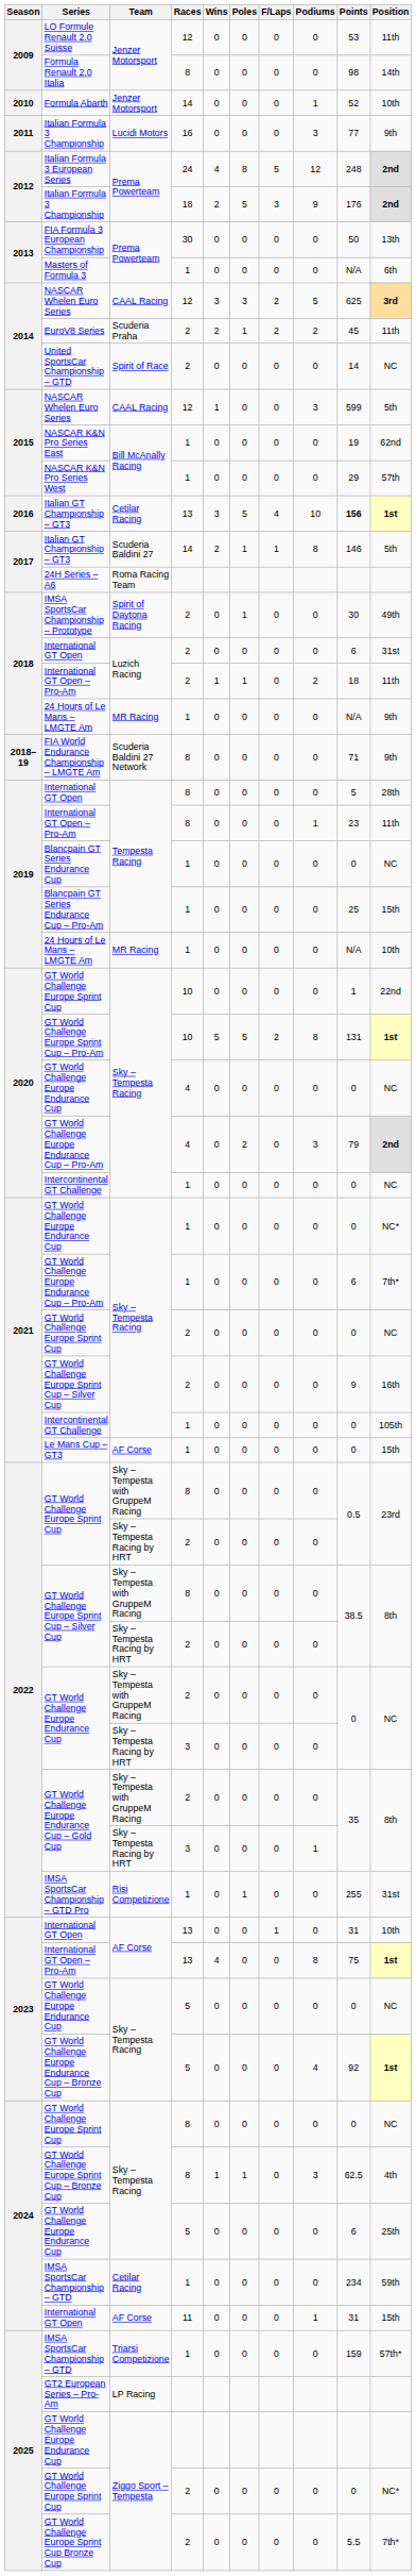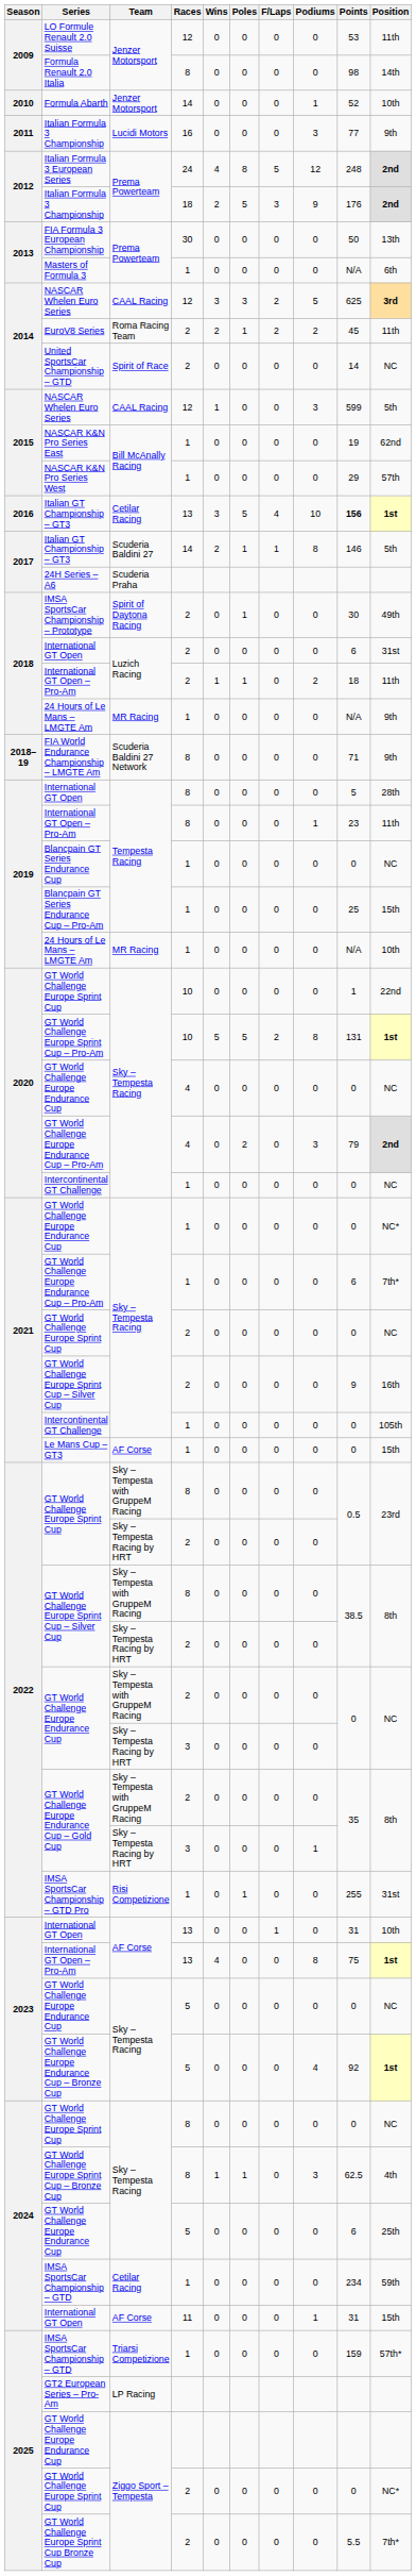 <table class="wikitable" style="font-size: 90%; text-align:center">
 <tr>
 <th>Season</th>
 <th>Series</th>
 <th>Team</th>
 <th>Races</th>
 <th>Wins</th>
 <th>Poles</th>
 <th>F/Laps</th>
 <th>Podiums</th>
 <th>Points</th>
 <th>Position</th>
 </tr>
 <tr>
 <th rowspan=2>2009</th>
 <td align=left><a href='#'>LO Formule Renault 2.0 Suisse</a></td>
 <td rowspan=2 align=left><a href='#'>Jenzer Motorsport</a></td>
 <td>12</td>
 <td>0</td>
 <td>0</td>
 <td>0</td>
 <td>0</td>
 <td>53</td>
 <td>11th</td>
 </tr>
 <tr>
 <td align=left><a href='#'>Formula Renault 2.0 Italia</a></td>
 <td>8</td>
 <td>0</td>
 <td>0</td>
 <td>0</td>
 <td>0</td>
 <td>98</td>
 <td>14th</td>
 </tr>
 <tr>
 <th>2010</th>
 <td align=left><a href='#'>Formula Abarth</a></td>
 <td align=left><a href='#'>Jenzer Motorsport</a></td>
 <td>14</td>
 <td>0</td>
 <td>0</td>
 <td>0</td>
 <td>1</td>
 <td>52</td>
 <td>10th</td>
 </tr>
 <tr>
 <th>2011</th>
 <td align=left><a href='#'>Italian Formula 3 Championship</a></td>
 <td align=left><a href='#'>Lucidi Motors</a></td>
 <td>16</td>
 <td>0</td>
 <td>0</td>
 <td>0</td>
 <td>3</td>
 <td>77</td>
 <td>9th</td>
 </tr>
 <tr>
 <th rowspan=2>2012</th>
 <td align=left><a href='#'>Italian Formula 3 European Series</a></td>
 <td rowspan=2 align=left><a href='#'>Prema Powerteam</a></td>
 <td>24</td>
 <td>4</td>
 <td>8</td>
 <td>5</td>
 <td>12</td>
 <td>248</td>
 <td style="background:#dfdfdf;"><strong>2nd</strong></td>
 </tr>
 <tr>
 <td align=left><a href='#'>Italian Formula 3 Championship</a></td>
 <td>18</td>
 <td>2</td>
 <td>5</td>
 <td>3</td>
 <td>9</td>
 <td>176</td>
 <td style="background:#DFDFDF;"><strong>2nd</strong></td>
 </tr>
 <tr>
 <th rowspan="2">2013</th>
 <td align=left><a href='#'>FIA Formula 3 European Championship</a></td>
 <td rowspan="2" align="left"><a href='#'>Prema Powerteam</a></td>
 <td>30</td>
 <td>0</td>
 <td>0</td>
 <td>0</td>
 <td>0</td>
 <td>50</td>
 <td>13th</td>
 </tr>
 <tr>
 <td align=left><a href='#'>Masters of Formula 3</a></td>
 <td>1</td>
 <td>0</td>
 <td>0</td>
 <td>0</td>
 <td>0</td>
 <td>N/A</td>
 <td>6th</td>
 </tr>
 <tr>
 <th rowspan=3>2014</th>
 <td align=left><a href='#'>NASCAR Whelen Euro Series</a></td>
 <td align=left><a href='#'>CAAL Racing</a></td>
 <td>12</td>
 <td>3</td>
 <td>3</td>
 <td>2</td>
 <td>5</td>
 <td>625</td>
 <td style="background:#FFDF9F;"><strong>3rd</strong></td>
 </tr>
 <tr>
 <td align=left><a href='#'>EuroV8 Series</a></td>
-<td align=left>Scuderia Praha</td>
+<td align=left>Roma Racing Team</td>
 <td>2</td>
 <td>2</td>
 <td>1</td>
 <td>2</td>
 <td>2</td>
 <td>45</td>
 <td>11th</td>
 </tr>
 <tr>
 <td align=left><a href='#'>United SportsCar Championship – GTD</a></td>
 <td align=left><a href='#'>Spirit of Race</a></td>
 <td>2</td>
 <td>0</td>
 <td>0</td>
 <td>0</td>
 <td>0</td>
 <td>14</td>
 <td>NC</td>
 </tr>
 <tr>
 <th rowspan=3>2015</th>
 <td align=left><a href='#'>NASCAR Whelen Euro Series</a></td>
 <td align=left><a href='#'>CAAL Racing</a></td>
 <td>12</td>
 <td>1</td>
 <td>0</td>
 <td>0</td>
 <td>3</td>
 <td>599</td>
 <td>5th</td>
 </tr>
 <tr>
 <td align=left><a href='#'>NASCAR K&N Pro Series East</a></td>
 <td align=left rowspan=2><a href='#'>Bill McAnally Racing</a></td>
 <td>1</td>
 <td>0</td>
 <td>0</td>
 <td>0</td>
 <td>0</td>
 <td>19</td>
 <td>62nd</td>
 </tr>
 <tr>
 <td align=left><a href='#'>NASCAR K&N Pro Series West</a></td>
 <td>1</td>
 <td>0</td>
 <td>0</td>
 <td>0</td>
 <td>0</td>
 <td>29</td>
 <td>57th</td>
 </tr>
 <tr>
 <th>2016</th>
 <td align=left><a href='#'>Italian GT Championship – GT3</a></td>
 <td align="left"><a href='#'>Cetilar Racing</a></td>
 <td>13</td>
 <td>3</td>
 <td>5</td>
 <td>4</td>
 <td>10</td>
 <td><strong>156</strong></td>
 <td style="background:#FFFFBF;"><strong>1st</strong></td>
 </tr>
 <tr>
 <th rowspan="2">2017</th>
 <td align=left><a href='#'>Italian GT Championship – GT3</a></td>
 <td align=left>Scuderia Baldini 27</td>
 <td>14</td>
 <td>2</td>
 <td>1</td>
 <td>1</td>
 <td>8</td>
 <td>146</td>
 <td>5th</td>
 </tr>
 <tr>
 <td align=left><a href='#'>24H Series – A6</a></td>
-<td align=left>Roma Racing Team</td>
+<td align=left>Scuderia Praha</td>
 <td></td>
 <td></td>
 <td></td>
 <td></td>
 <td></td>
 <td></td>
 <td></td>
 </tr>
 <tr>
 <th rowspan=4>2018</th>
 <td align=left><a href='#'>IMSA SportsCar Championship – Prototype</a></td>
 <td align=left><a href='#'>Spirit of Daytona Racing</a></td>
 <td>2</td>
 <td>0</td>
 <td>1</td>
 <td>0</td>
 <td>0</td>
 <td>30</td>
 <td>49th</td>
 </tr>
 <tr>
 <td align=left><a href='#'>International GT Open</a></td>
 <td align=left rowspan=2>Luzich Racing</td>
 <td>2</td>
 <td>0</td>
 <td>0</td>
 <td>0</td>
 <td>0</td>
 <td>6</td>
 <td>31st</td>
 </tr>
 <tr>
 <td align=left><a href='#'>International GT Open – Pro-Am</a></td>
 <td>2</td>
 <td>1</td>
 <td>1</td>
 <td>0</td>
 <td>2</td>
 <td>18</td>
 <td>11th</td>
 </tr>
 <tr>
 <td align=left><a href='#'>24 Hours of Le Mans – LMGTE Am</a></td>
 <td align=left><a href='#'>MR Racing</a></td>
 <td>1</td>
 <td>0</td>
 <td>0</td>
 <td>0</td>
 <td>0</td>
 <td>N/A</td>
 <td>9th</td>
 </tr>
 <tr>
 <th>2018–19</th>
 <td align=left><a href='#'>FIA World Endurance Championship – LMGTE Am</a></td>
 <td align=left>Scuderia Baldini 27 Network</td>
 <td>8</td>
 <td>0</td>
 <td>0</td>
 <td>0</td>
 <td>0</td>
 <td>71</td>
 <td>9th</td>
 </tr>
 <tr>
 <th rowspan=5>2019</th>
 <td align=left><a href='#'>International GT Open</a></td>
 <td align=left rowspan=4><a href='#'>Tempesta Racing</a></td>
 <td>8</td>
 <td>0</td>
 <td>0</td>
 <td>0</td>
 <td>0</td>
 <td>5</td>
 <td>28th</td>
 </tr>
 <tr>
 <td align=left><a href='#'>International GT Open – Pro-Am</a></td>
 <td>8</td>
 <td>0</td>
 <td>0</td>
 <td>0</td>
 <td>1</td>
 <td>23</td>
 <td>11th</td>
 </tr>
 <tr>
 <td align=left><a href='#'>Blancpain GT Series Endurance Cup</a></td>
 <td>1</td>
 <td>0</td>
 <td>0</td>
 <td>0</td>
 <td>0</td>
 <td>0</td>
 <td>NC</td>
 </tr>
 <tr>
 <td align=left><a href='#'>Blancpain GT Series Endurance Cup – Pro-Am</a></td>
 <td>1</td>
 <td>0</td>
 <td>0</td>
 <td>0</td>
 <td>0</td>
 <td>25</td>
 <td>15th</td>
 </tr>
 <tr>
 <td align=left><a href='#'>24 Hours of Le Mans – LMGTE Am</a></td>
 <td align=left><a href='#'>MR Racing</a></td>
 <td>1</td>
 <td>0</td>
 <td>0</td>
 <td>0</td>
 <td>0</td>
 <td>N/A</td>
 <td>10th</td>
 </tr>
 <tr>
 <th rowspan=5>2020</th>
 <td align=left><a href='#'>GT World Challenge Europe Sprint Cup</a></td>
 <td rowspan="5" align="left"><a href='#'>Sky – Tempesta Racing</a></td>
 <td>10</td>
 <td>0</td>
 <td>0</td>
 <td>0</td>
 <td>0</td>
 <td>1</td>
 <td>22nd</td>
 </tr>
 <tr>
 <td align=left><a href='#'>GT World Challenge Europe Sprint Cup – Pro-Am</a></td>
 <td>10</td>
 <td>5</td>
 <td>5</td>
 <td>2</td>
 <td>8</td>
 <td>131</td>
 <td style="background:#FFFFBF;"><strong>1st</strong></td>
 </tr>
 <tr>
 <td align=left><a href='#'>GT World Challenge Europe Endurance Cup</a></td>
 <td>4</td>
 <td>0</td>
 <td>0</td>
 <td>0</td>
 <td>0</td>
 <td>0</td>
 <td>NC</td>
 </tr>
 <tr>
 <td align=left><a href='#'>GT World Challenge Europe Endurance Cup – Pro-Am</a></td>
 <td>4</td>
 <td>0</td>
 <td>2</td>
 <td>0</td>
 <td>3</td>
 <td>79</td>
 <td style="background:#DFDFDF;"><strong>2nd</strong></td>
 </tr>
 <tr>
 <td align=left><a href='#'>Intercontinental GT Challenge</a></td>
 <td>1</td>
 <td>0</td>
 <td>0</td>
 <td>0</td>
 <td>0</td>
 <td>0</td>
 <td>NC</td>
 </tr>
 <tr>
 <th rowspan="6">2021</th>
 <td align=left><a href='#'>GT World Challenge Europe Endurance Cup</a></td>
 <td rowspan="5" align="left"><a href='#'>Sky – Tempesta Racing</a></td>
 <td>1</td>
 <td>0</td>
 <td>0</td>
 <td>0</td>
 <td>0</td>
 <td>0</td>
 <td>NC*</td>
 </tr>
 <tr>
 <td align=left><a href='#'>GT World Challenge Europe Endurance Cup – Pro-Am</a></td>
 <td>1</td>
 <td>0</td>
 <td>0</td>
 <td>0</td>
 <td>0</td>
 <td>6</td>
 <td>7th*</td>
 </tr>
 <tr>
 <td align=left><a href='#'>GT World Challenge Europe Sprint Cup</a></td>
 <td>2</td>
 <td>0</td>
 <td>0</td>
 <td>0</td>
 <td>0</td>
 <td>0</td>
 <td>NC</td>
 </tr>
 <tr>
 <td align=left><a href='#'>GT World Challenge Europe Sprint Cup – Silver Cup</a></td>
 <td>2</td>
 <td>0</td>
 <td>0</td>
 <td>0</td>
 <td>0</td>
 <td>9</td>
 <td>16th</td>
 </tr>
 <tr>
 <td align=left><a href='#'>Intercontinental GT Challenge</a></td>
 <td>1</td>
 <td>0</td>
 <td>0</td>
 <td>0</td>
 <td>0</td>
 <td>0</td>
 <td>105th</td>
 </tr>
 <tr>
 <td align=left><a href='#'>Le Mans Cup – GT3</a></td>
 <td align=left><a href='#'>AF Corse</a></td>
 <td>1</td>
 <td>0</td>
 <td>0</td>
 <td>0</td>
 <td>0</td>
 <td>0</td>
 <td>15th</td>
 </tr>
 <tr>
 <th rowspan=9>2022</th>
 <td rowspan="2" align="left"><a href='#'>GT World Challenge Europe Sprint Cup</a></td>
 <td align="left">Sky – Tempesta with GruppeM Racing</td>
 <td>8</td>
 <td>0</td>
 <td>0</td>
 <td>0</td>
 <td>0</td>
 <td rowspan="2">0.5</td>
 <td rowspan="2">23rd</td>
 </tr>
 <tr>
 <td align=left>Sky – Tempesta Racing by HRT</td>
 <td>2</td>
 <td>0</td>
 <td>0</td>
 <td>0</td>
 <td>0</td>
 </tr>
 <tr>
 <td align="left" rowspan=2><a href='#'>GT World Challenge Europe Sprint Cup – Silver Cup</a></td>
 <td align=left>Sky – Tempesta with GruppeM Racing</td>
 <td>8</td>
 <td>0</td>
 <td>0</td>
 <td>0</td>
 <td>0</td>
 <td rowspan=2>38.5</td>
 <td rowspan=2>8th</td>
 </tr>
 <tr>
 <td align=left>Sky – Tempesta Racing by HRT</td>
 <td>2</td>
 <td>0</td>
 <td>0</td>
 <td>0</td>
 <td>0</td>
 </tr>
 <tr>
 <td rowspan="2" align="left"><a href='#'>GT World Challenge Europe Endurance Cup</a></td>
 <td align=left>Sky – Tempesta with GruppeM Racing</td>
 <td>2</td>
 <td>0</td>
 <td>0</td>
 <td>0</td>
 <td>0</td>
 <td rowspan="2">0</td>
 <td rowspan="2">NC</td>
 </tr>
 <tr>
 <td align=left>Sky – Tempesta Racing by HRT</td>
 <td>3</td>
 <td>0</td>
 <td>0</td>
 <td>0</td>
 <td>0</td>
 </tr>
 <tr>
 <td rowspan="2" align="left"><a href='#'>GT World Challenge Europe Endurance Cup – Gold Cup</a></td>
 <td align=left>Sky – Tempesta with GruppeM Racing</td>
 <td>2</td>
 <td>0</td>
 <td>0</td>
 <td>0</td>
 <td>0</td>
 <td rowspan="2">35</td>
 <td rowspan="2">8th</td>
 </tr>
 <tr>
 <td align=left>Sky – Tempesta Racing by HRT</td>
 <td>3</td>
 <td>0</td>
 <td>0</td>
 <td>0</td>
 <td>1</td>
 </tr>
 <tr>
 <td align=left><a href='#'>IMSA SportsCar Championship – GTD Pro</a></td>
 <td align=left><a href='#'>Risi Competizione</a></td>
 <td>1</td>
 <td>0</td>
 <td>1</td>
 <td>0</td>
 <td>0</td>
 <td>255</td>
 <td>31st</td>
 </tr>
 <tr>
 <th rowspan=4>2023</th>
 <td align=left><a href='#'>International GT Open</a></td>
 <td align=left rowspan=2><a href='#'>AF Corse</a></td>
 <td>13</td>
 <td>0</td>
 <td>0</td>
 <td>1</td>
 <td>0</td>
 <td>31</td>
 <td>10th</td>
 </tr>
 <tr>
 <td align=left><a href='#'>International GT Open – Pro-Am</a></td>
 <td>13</td>
 <td>4</td>
 <td>0</td>
 <td>0</td>
 <td>8</td>
 <td>75</td>
 <td style="background:#FFFFBF;"><strong>1st</strong></td>
 </tr>
 <tr>
 <td align=left><a href='#'>GT World Challenge Europe Endurance Cup</a></td>
 <td align=left rowspan=2>Sky – Tempesta Racing</td>
 <td>5</td>
 <td>0</td>
 <td>0</td>
 <td>0</td>
 <td>0</td>
 <td>0</td>
 <td>NC</td>
 </tr>
 <tr>
 <td align=left><a href='#'>GT World Challenge Europe Endurance Cup – Bronze Cup</a></td>
 <td>5</td>
 <td>0</td>
 <td>0</td>
 <td>0</td>
 <td>4</td>
 <td>92</td>
 <td style="background:#FFFFBF;"><strong>1st</strong></td>
 </tr>
 <tr>
 <th rowspan=5>2024</th>
 <td align=left><a href='#'>GT World Challenge Europe Sprint Cup</a></td>
 <td align=left rowspan=3>Sky – Tempesta Racing</td>
 <td>8</td>
 <td>0</td>
 <td>0</td>
 <td>0</td>
 <td>0</td>
 <td>0</td>
 <td>NC</td>
 </tr>
 <tr>
 <td align=left><a href='#'>GT World Challenge Europe Sprint Cup – Bronze Cup</a></td>
 <td>8</td>
 <td>1</td>
 <td>1</td>
 <td>0</td>
 <td>3</td>
 <td>62.5</td>
 <td>4th</td>
 </tr>
 <tr>
 <td align=left><a href='#'>GT World Challenge Europe Endurance Cup</a></td>
 <td>5</td>
 <td>0</td>
 <td>0</td>
 <td>0</td>
 <td>0</td>
 <td>6</td>
 <td>25th</td>
 </tr>
 <tr>
 <td align="left"><a href='#'>IMSA SportsCar Championship – GTD</a></td>
 <td align="left"><a href='#'>Cetilar Racing</a></td>
 <td>1</td>
 <td>0</td>
 <td>0</td>
 <td>0</td>
 <td>0</td>
 <td>234</td>
 <td>59th</td>
 </tr>
 <tr>
 <td align=left><a href='#'>International GT Open</a></td>
 <td align=left><a href='#'>AF Corse</a></td>
 <td>11</td>
 <td>0</td>
 <td>0</td>
 <td>0</td>
 <td>1</td>
 <td>31</td>
 <td>15th</td>
 </tr>
 <tr>
 <th rowspan=5>2025</th>
 <td align=left><a href='#'>IMSA SportsCar Championship – GTD</a></td>
 <td align=left><a href='#'>Triarsi Competizione</a></td>
 <td>1</td>
 <td>0</td>
 <td>0</td>
 <td>0</td>
 <td>0</td>
 <td>159</td>
 <td>57th*</td>
 </tr>
 <tr>
 <td align=left><a href='#'>GT2 European Series – Pro-Am</a></td>
 <td align=left>LP Racing</td>
 <td></td>
 <td></td>
 <td></td>
 <td></td>
 <td></td>
 <td></td>
 <td></td>
 </tr>
 <tr>
 <td align=left><a href='#'>GT World Challenge Europe Endurance Cup</a></td>
 <td rowspan=3 align=left><a href='#'>Ziggo Sport – Tempesta</a></td>
 <td></td>
 <td></td>
 <td></td>
 <td></td>
 <td></td>
 <td></td>
 <td></td>
 </tr>
 <tr>
 <td align=left><a href='#'>GT World Challenge Europe Sprint Cup</a></td>
 <td>2</td>
 <td>0</td>
 <td>0</td>
 <td>0</td>
 <td>0</td>
 <td>0</td>
 <td>NC*</td>
 </tr>
 <tr>
 <td align=left><a href='#'>GT World Challenge Europe Sprint Cup Bronze Cup</a></td>
 <td>2</td>
 <td>0</td>
 <td>0</td>
 <td>0</td>
 <td>0</td>
 <td>5.5</td>
 <td>7th*</td>
 </tr>
 </table>
